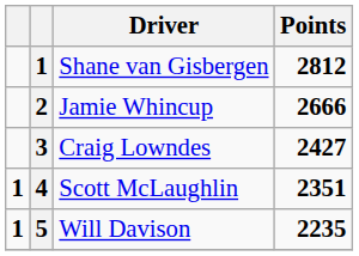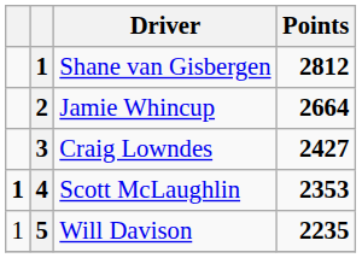 <table class="wikitable" style="font-size: 95%;">
 <tr>
 <th></th>
 <th></th>
 <th>Driver</th>
 <th>Points</th>
 </tr>
 <tr>
 <td align="left"></td>
 <th>1</th>
 <td> <a href='#'>Shane van Gisbergen</a></td>
 <td align="right"><strong>2812</strong></td>
 </tr>
 <tr>
 <td align="left"></td>
 <th>2</th>
 <td> <a href='#'>Jamie Whincup</a></td>
-<td align="right"><strong>2666</strong></td>
+<td align="right"><strong>2664</strong></td>
 </tr>
 <tr>
 <td align="left"></td>
 <th>3</th>
 <td> <a href='#'>Craig Lowndes</a></td>
 <td align="right"><strong>2427</strong></td>
 </tr>
 <tr>
 <td align="left"><strong> 1</strong></td>
 <th>4</th>
 <td> <a href='#'>Scott McLaughlin</a></td>
-<td align="right"><strong>2351</strong></td>
+<td align="right"><strong>2353</strong></td>
 </tr>
 <tr>
-<td align="left"><strong> 1</strong></td>
+<td align="left"> 1</td>
 <th>5</th>
 <td> <a href='#'>Will Davison</a></td>
 <td align="right"><strong>2235</strong></td>
 </tr>
 <tr>
 </tr>
 </table>
